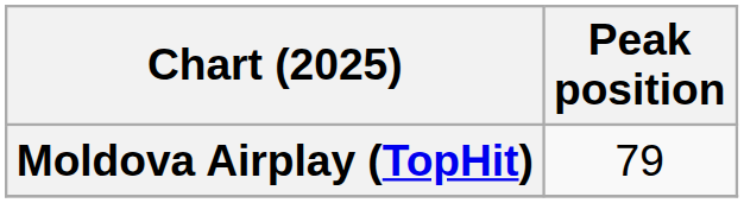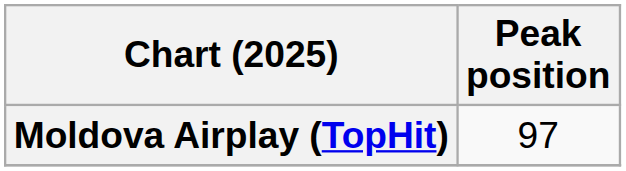 <table class="wikitable plainrowheaders" style="text-align:center">
 <tr>
 <th scope="col">Chart (2025)</th>
 <th scope="col">Peak<br>position</th>
 </tr>
 <tr>
 <th scope="row">Moldova Airplay (<a href='#'>TopHit</a>)</th>
-<td>79</td>
+<td>97</td>
 </tr>
 <tr>
 </tr>
 </table>
